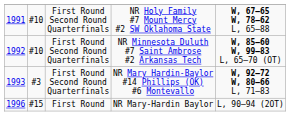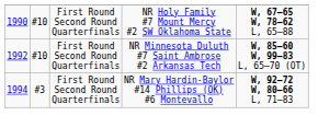 <table class="wikitable" style="text-align:center">
 <tr>
 </tr>
 <tr style="text-align:center;">
-<td><a href='#'>1991</a></td>
+<td><a href='#'>1990</a></td>
 <td>#10</td>
 <td>First Round<br>Second Round<br>Quarterfinals</td>
 <td>NR <a href='#'>Holy Family</a><br>#7 <a href='#'>Mount Mercy</a><br>#2 <a href='#'>SW Oklahoma State</a></td>
 <td><strong>W, 67–65</strong><br><strong>W, 78–62</strong><br>L, 65–88</td>
 </tr>
 <tr style="text-align:center;">
 <td><a href='#'>1992</a></td>
 <td>#10</td>
 <td>First Round<br>Second Round<br>Quarterfinals</td>
 <td>NR <a href='#'>Minnesota Duluth</a><br>#7 <a href='#'>Saint Ambrose</a><br>#2 <a href='#'>Arkansas Tech</a></td>
 <td><strong>W, 85–60</strong><br><strong>W, 99–83</strong><br>L, 65–70 (OT)</td>
 </tr>
 <tr style="text-align:center;">
-<td><a href='#'>1993</a></td>
+<td><a href='#'>1994</a></td>
 <td>#3</td>
 <td>First Round<br>Second Round<br>Quarterfinals</td>
 <td>NR <a href='#'>Mary Hardin-Baylor</a><br>#14 <a href='#'>Phillips (OK)</a><br>#6 <a href='#'>Montevallo</a></td>
 <td><strong>W, 92–72</strong><br><strong>W, 80–66</strong><br>L, 71–83</td>
 </tr>
-<tr style="text-align:center;">
-<td><a href='#'>1996</a></td>
-<td>#15</td>
-<td>First Round</td>
-<td>NR Mary-Hardin Baylor</td>
-<td>L, 90–94 (2OT)</td>
-</tr>
 </table>
